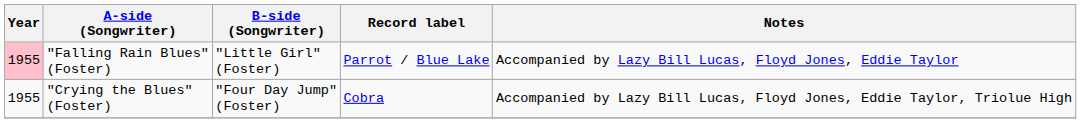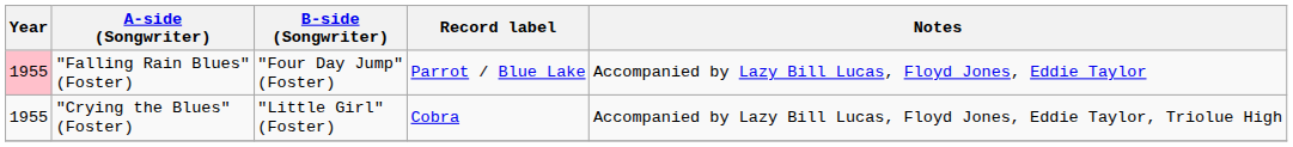 <table class="wikitable sortable" border="1">
 <tr>
 <th>Year</th>
 <th><a href='#'>A-side</a><br>(Songwriter)</th>
 <th><a href='#'>B-side</a><br>(Songwriter)</th>
 <th>Record label</th>
 <th>Notes</th>
 </tr>
 <tr>
 <td style="background: pink;">1955</td>
 <td>"Falling Rain Blues"<br>(Foster)</td>
-<td>"Little Girl"<br>(Foster)</td>
+<td>"Four Day Jump"<br>(Foster)</td>
 <td><a href='#'>Parrot</a> / <a href='#'>Blue Lake</a></td>
 <td>Accompanied by <a href='#'>Lazy Bill Lucas</a>, <a href='#'>Floyd Jones</a>, <a href='#'>Eddie Taylor</a></td>
 </tr>
 <tr>
 <td>1955</td>
 <td>"Crying the Blues"<br>(Foster)</td>
-<td>"Four Day Jump"<br>(Foster)</td>
+<td>"Little Girl"<br>(Foster)</td>
 <td><a href='#'>Cobra</a></td>
 <td>Accompanied by Lazy Bill Lucas, Floyd Jones, Eddie Taylor, Triolue High</td>
 </tr>
 <tr>
 </tr>
 </table>
